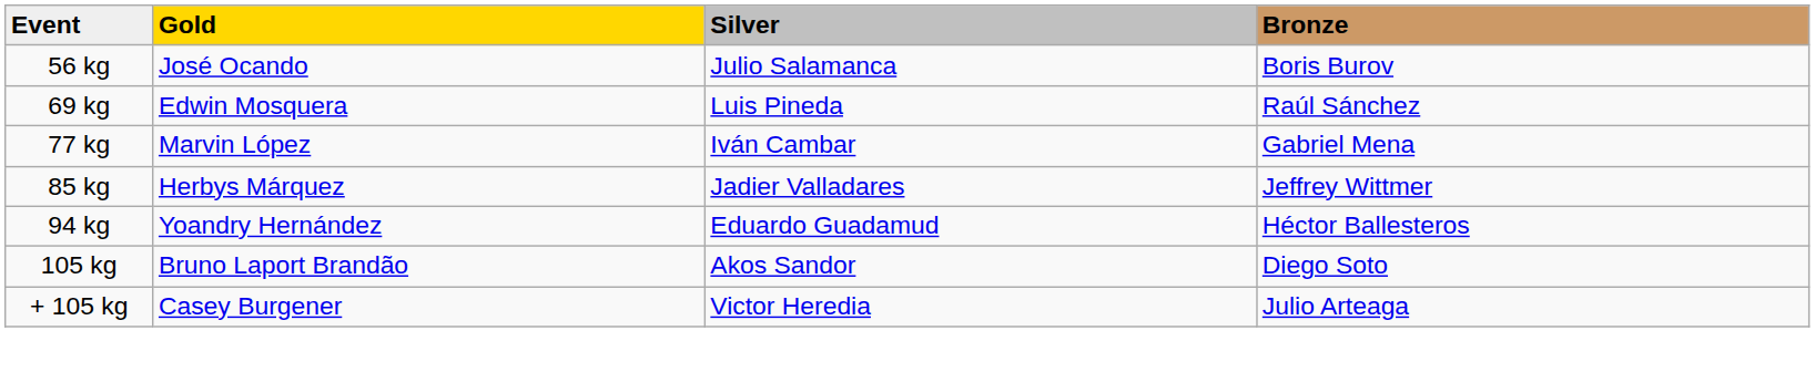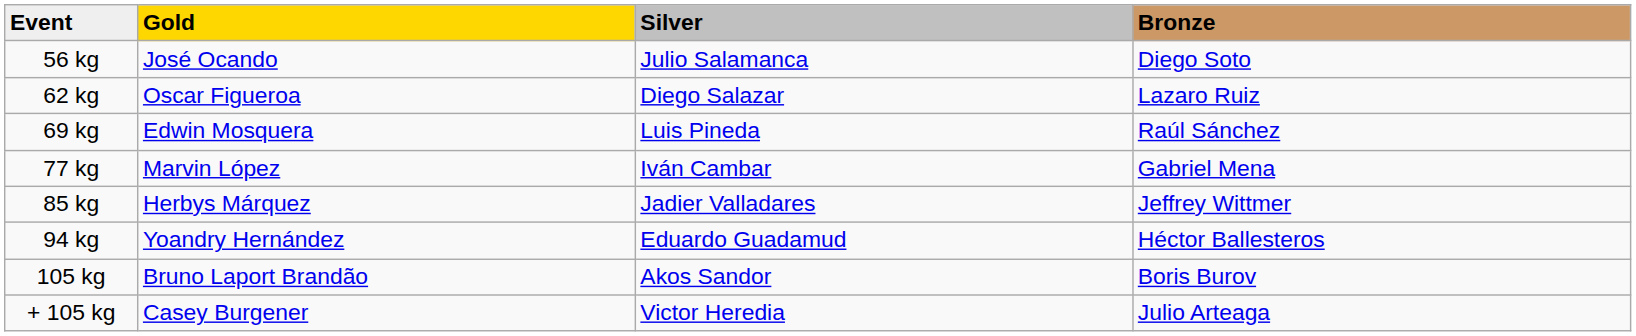 <table class="wikitable" width=90%>
 <tr bgcolor="#efefef">
 <td width="10"><strong>Event</strong></td>
 <td bgcolor="gold" width="200"> <strong>Gold</strong></td>
 <td bgcolor="silver" width="200"> <strong>Silver</strong></td>
 <td bgcolor="CC9966" width="200"> <strong>Bronze</strong></td>
 </tr>
 <tr>
 <td align=center>56 kg </td>
 <td> <a href='#'>José Ocando</a> <br></td>
 <td> <a href='#'>Julio Salamanca</a> <br></td>
-<td> <a href='#'>Boris Burov</a> <br></td>
+<td> <a href='#'>Diego Soto</a> <br></td>
+</tr>
+<tr>
+<td align=center>62 kg</td>
+<td> <a href='#'>Oscar Figueroa</a> <br></td>
+<td> <a href='#'>Diego Salazar</a> <br></td>
+<td> <a href='#'>Lazaro Ruiz</a> <br></td>
 </tr>
 <tr>
 <td align=center>69 kg</td>
 <td> <a href='#'>Edwin Mosquera</a> <br></td>
 <td> <a href='#'>Luis Pineda</a> <br></td>
 <td> <a href='#'>Raúl Sánchez</a> <br></td>
 </tr>
 <tr>
 <td align=center>77 kg</td>
 <td> <a href='#'>Marvin López</a> <br></td>
 <td> <a href='#'>Iván Cambar</a> <br></td>
 <td> <a href='#'>Gabriel Mena</a> <br></td>
 </tr>
 <tr>
 <td align=center>85 kg</td>
 <td> <a href='#'>Herbys Márquez</a> <br></td>
 <td> <a href='#'>Jadier Valladares</a> <br></td>
 <td> <a href='#'>Jeffrey Wittmer</a> <br></td>
 </tr>
 <tr>
 <td align=center>94 kg</td>
 <td> <a href='#'>Yoandry Hernández</a> <br></td>
 <td> <a href='#'>Eduardo Guadamud</a> <br></td>
 <td> <a href='#'>Héctor Ballesteros</a> <br></td>
 </tr>
 <tr>
 <td align=center>105 kg </td>
 <td> <a href='#'>Bruno Laport Brandão</a> <br></td>
 <td> <a href='#'>Akos Sandor</a> <br></td>
-<td> <a href='#'>Diego Soto</a> <br></td>
+<td> <a href='#'>Boris Burov</a> <br></td>
 </tr>
 <tr>
 <td align=center>+ 105 kg </td>
 <td> <a href='#'>Casey Burgener</a> <br></td>
 <td> <a href='#'>Victor Heredia</a> <br></td>
 <td> <a href='#'>Julio Arteaga</a> <br></td>
 </tr>
 </table>
